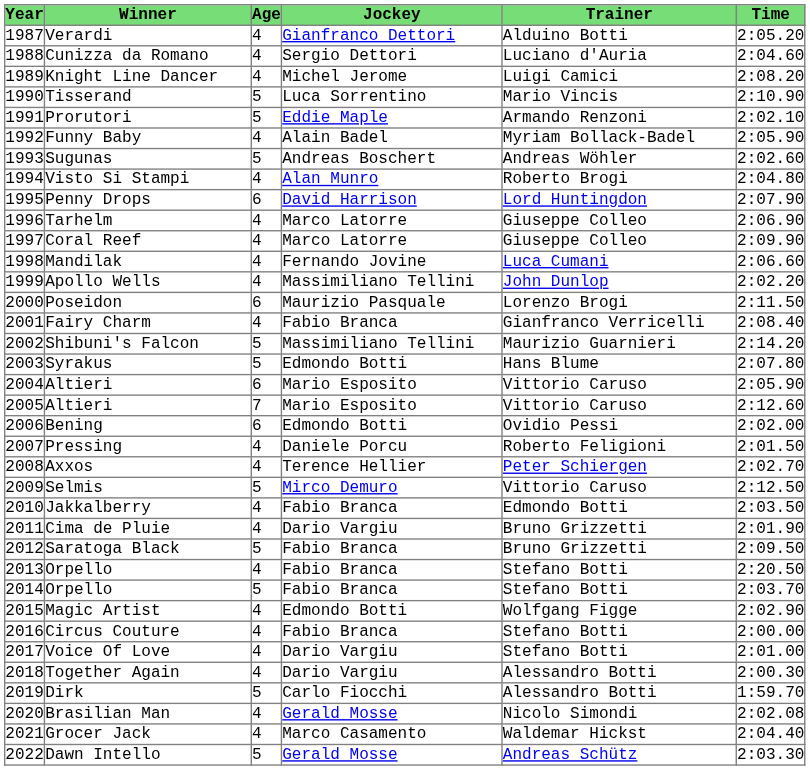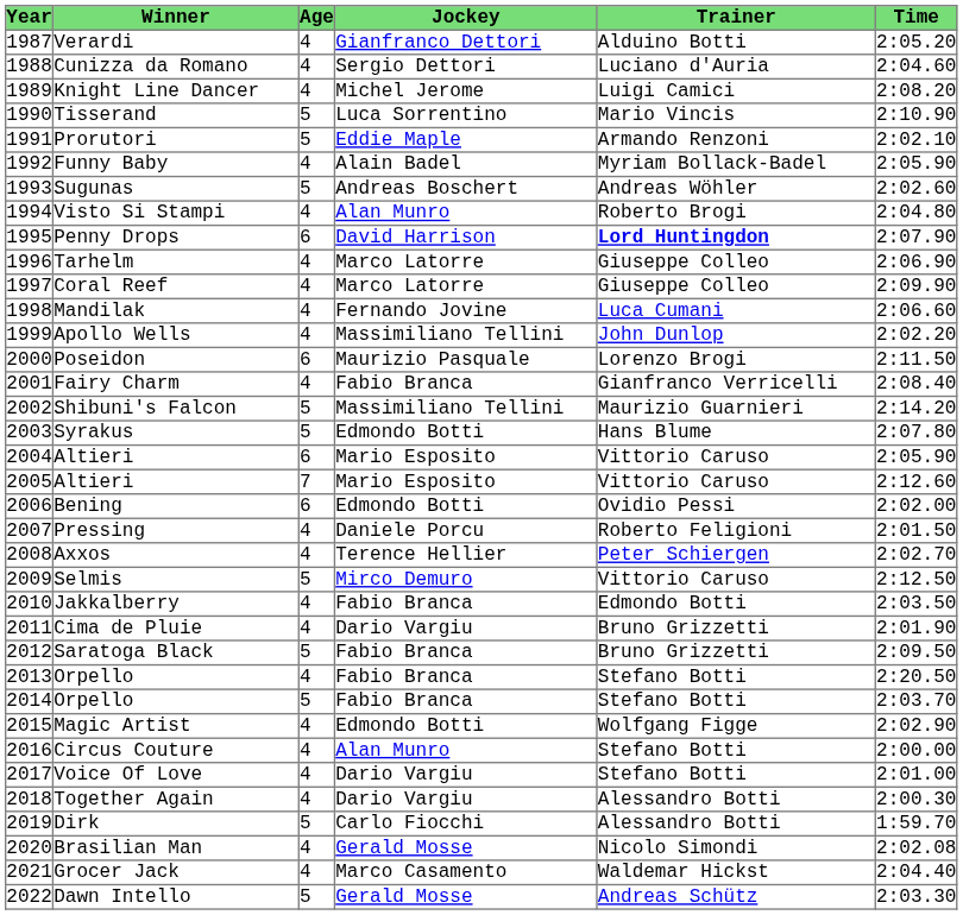 <table class = "sortable" | border="1" cellpadding="0" style="border-collapse: collapse; font-size:90%">
 <tr bgcolor="#77dd77" align="center">
 <th>Year</th>
 <th>Winner</th>
 <th>Age</th>
 <th>Jockey</th>
 <th>Trainer</th>
 <th>Time</th>
 </tr>
 <tr>
 <td>1987</td>
 <td width=150px>Verardi</td>
 <td>4</td>
 <td width=160px><a href='#'>Gianfranco Dettori</a></td>
 <td width=170px>Alduino Botti</td>
 <td>2:05.20</td>
 </tr>
 <tr>
 <td>1988</td>
 <td>Cunizza da Romano</td>
 <td>4</td>
 <td>Sergio Dettori</td>
 <td>Luciano d'Auria</td>
 <td>2:04.60</td>
 </tr>
 <tr>
 <td>1989</td>
 <td>Knight Line Dancer</td>
 <td>4</td>
 <td>Michel Jerome</td>
 <td>Luigi Camici</td>
 <td>2:08.20</td>
 </tr>
 <tr>
 <td>1990</td>
 <td>Tisserand</td>
 <td>5</td>
 <td>Luca Sorrentino</td>
 <td>Mario Vincis</td>
 <td>2:10.90</td>
 </tr>
 <tr>
 <td>1991</td>
 <td>Prorutori</td>
 <td>5</td>
 <td><a href='#'>Eddie Maple</a></td>
 <td>Armando Renzoni</td>
 <td>2:02.10</td>
 </tr>
 <tr>
 <td>1992</td>
 <td>Funny Baby</td>
 <td>4</td>
 <td>Alain Badel</td>
 <td>Myriam Bollack-Badel</td>
 <td>2:05.90</td>
 </tr>
 <tr>
 <td>1993</td>
 <td>Sugunas</td>
 <td>5</td>
 <td>Andreas Boschert</td>
 <td>Andreas Wöhler</td>
 <td>2:02.60</td>
 </tr>
 <tr>
 <td>1994</td>
 <td>Visto Si Stampi</td>
 <td>4</td>
 <td><a href='#'>Alan Munro</a></td>
 <td>Roberto Brogi</td>
 <td>2:04.80</td>
 </tr>
 <tr>
 <td>1995</td>
 <td>Penny Drops</td>
 <td>6</td>
 <td><a href='#'>David Harrison</a></td>
-<td><a href='#'>Lord Huntingdon</a></td>
+<td><strong><a href='#'>Lord Huntingdon</a></strong></td>
 <td>2:07.90</td>
 </tr>
 <tr>
 <td>1996</td>
 <td>Tarhelm</td>
 <td>4</td>
 <td>Marco Latorre</td>
 <td>Giuseppe Colleo</td>
 <td>2:06.90</td>
 </tr>
 <tr>
 <td>1997</td>
 <td>Coral Reef</td>
 <td>4</td>
 <td>Marco Latorre</td>
 <td>Giuseppe Colleo</td>
 <td>2:09.90</td>
 </tr>
 <tr>
 <td>1998</td>
 <td>Mandilak</td>
 <td>4</td>
 <td>Fernando Jovine</td>
 <td><a href='#'>Luca Cumani</a></td>
 <td>2:06.60</td>
 </tr>
 <tr>
 <td>1999</td>
 <td>Apollo Wells</td>
 <td>4</td>
 <td>Massimiliano Tellini</td>
 <td><a href='#'>John Dunlop</a></td>
 <td>2:02.20</td>
 </tr>
 <tr>
 <td>2000</td>
 <td>Poseidon</td>
 <td>6</td>
 <td>Maurizio Pasquale</td>
 <td>Lorenzo Brogi</td>
 <td>2:11.50</td>
 </tr>
 <tr>
 <td>2001</td>
 <td>Fairy Charm</td>
 <td>4</td>
 <td>Fabio Branca</td>
 <td>Gianfranco Verricelli</td>
 <td>2:08.40</td>
 </tr>
 <tr>
 <td>2002</td>
 <td>Shibuni's Falcon</td>
 <td>5</td>
 <td>Massimiliano Tellini</td>
 <td>Maurizio Guarnieri</td>
 <td>2:14.20</td>
 </tr>
 <tr>
 <td>2003</td>
 <td>Syrakus</td>
 <td>5</td>
 <td>Edmondo Botti</td>
 <td>Hans Blume</td>
 <td>2:07.80</td>
 </tr>
 <tr>
 <td>2004</td>
 <td>Altieri</td>
 <td>6</td>
 <td>Mario Esposito</td>
 <td>Vittorio Caruso</td>
 <td>2:05.90</td>
 </tr>
 <tr>
 <td>2005</td>
 <td>Altieri</td>
 <td>7</td>
 <td>Mario Esposito</td>
 <td>Vittorio Caruso</td>
 <td>2:12.60</td>
 </tr>
 <tr>
 <td>2006</td>
 <td>Bening</td>
 <td>6</td>
 <td>Edmondo Botti</td>
 <td>Ovidio Pessi</td>
 <td>2:02.00</td>
 </tr>
 <tr>
 <td>2007</td>
 <td>Pressing</td>
 <td>4</td>
 <td>Daniele Porcu</td>
 <td>Roberto Feligioni</td>
 <td>2:01.50</td>
 </tr>
 <tr>
 <td>2008</td>
 <td>Axxos</td>
 <td>4</td>
 <td>Terence Hellier</td>
 <td><a href='#'>Peter Schiergen</a></td>
 <td>2:02.70</td>
 </tr>
 <tr>
 <td>2009</td>
 <td>Selmis</td>
 <td>5</td>
 <td><a href='#'>Mirco Demuro</a></td>
 <td>Vittorio Caruso</td>
 <td>2:12.50</td>
 </tr>
 <tr>
 <td>2010</td>
 <td>Jakkalberry</td>
 <td>4</td>
 <td>Fabio Branca</td>
 <td>Edmondo Botti</td>
 <td>2:03.50</td>
 </tr>
 <tr>
 <td>2011</td>
 <td>Cima de Pluie</td>
 <td>4</td>
 <td>Dario Vargiu</td>
 <td>Bruno Grizzetti</td>
 <td>2:01.90</td>
 </tr>
 <tr>
 <td>2012</td>
 <td>Saratoga Black</td>
 <td>5</td>
 <td>Fabio Branca</td>
 <td>Bruno Grizzetti</td>
 <td>2:09.50</td>
 </tr>
 <tr>
 <td>2013</td>
 <td>Orpello</td>
 <td>4</td>
 <td>Fabio Branca</td>
 <td>Stefano Botti</td>
 <td>2:20.50</td>
 </tr>
 <tr>
 <td>2014</td>
 <td>Orpello</td>
 <td>5</td>
 <td>Fabio Branca</td>
 <td>Stefano Botti</td>
 <td>2:03.70</td>
 </tr>
 <tr>
 <td>2015</td>
 <td>Magic Artist</td>
 <td>4</td>
 <td>Edmondo Botti</td>
 <td>Wolfgang Figge</td>
 <td>2:02.90</td>
 </tr>
 <tr>
 <td>2016</td>
 <td>Circus Couture</td>
 <td>4</td>
-<td>Fabio Branca</td>
+<td><a href='#'>Alan Munro</a></td>
 <td>Stefano Botti</td>
 <td>2:00.00</td>
 </tr>
 <tr>
 <td>2017</td>
 <td>Voice Of Love</td>
 <td>4</td>
 <td>Dario Vargiu</td>
 <td>Stefano Botti</td>
 <td>2:01.00</td>
 </tr>
 <tr>
 <td>2018</td>
 <td>Together Again</td>
 <td>4</td>
 <td>Dario Vargiu</td>
 <td>Alessandro Botti</td>
 <td>2:00.30</td>
 </tr>
 <tr>
 <td>2019</td>
 <td>Dirk</td>
 <td>5</td>
 <td>Carlo Fiocchi</td>
 <td>Alessandro Botti</td>
 <td>1:59.70</td>
 </tr>
 <tr>
 <td>2020</td>
 <td>Brasilian Man</td>
 <td>4</td>
 <td><a href='#'>Gerald Mosse</a></td>
 <td>Nicolo Simondi</td>
 <td>2:02.08</td>
 </tr>
 <tr>
 <td>2021</td>
 <td>Grocer Jack</td>
 <td>4</td>
 <td>Marco Casamento</td>
 <td>Waldemar Hickst</td>
 <td>2:04.40</td>
 </tr>
 <tr>
 <td>2022</td>
 <td>Dawn Intello</td>
 <td>5</td>
 <td><a href='#'>Gerald Mosse</a></td>
 <td><a href='#'>Andreas Schütz</a></td>
 <td>2:03.30</td>
 </tr>
 </table>
